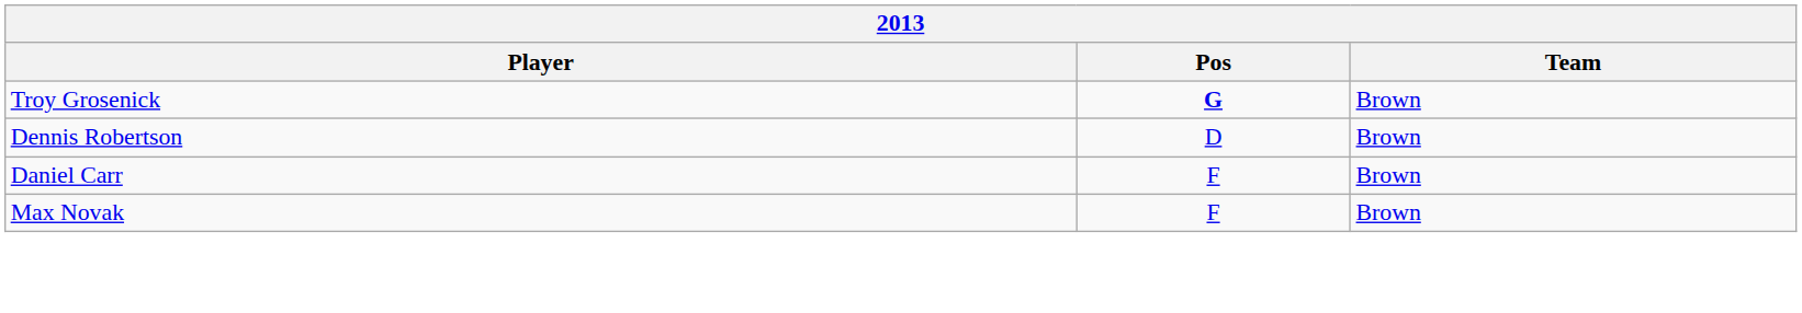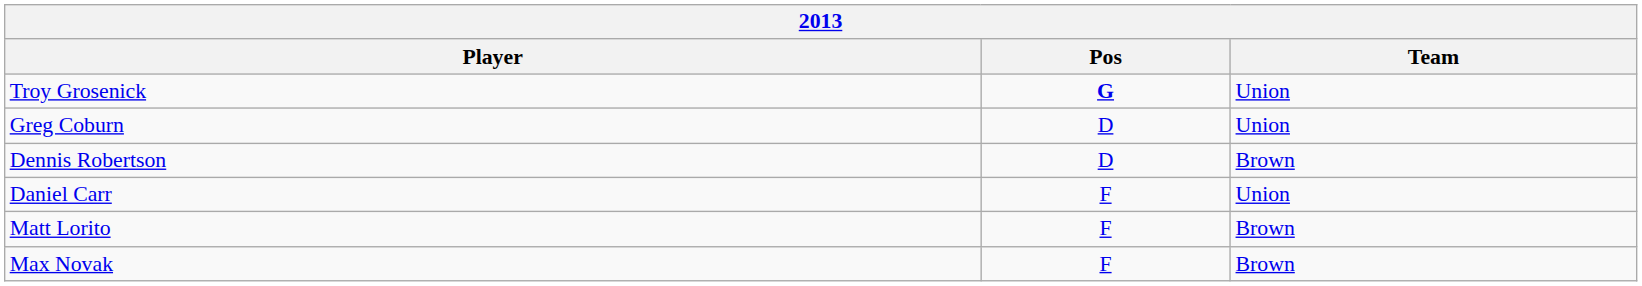 <table class="wikitable" width=95%>
 <tr>
 <th colspan=3><a href='#'>2013</a></th>
 </tr>
 <tr>
 <th>Player</th>
 <th>Pos</th>
 <th>Team</th>
 </tr>
 <tr>
 <td><a href='#'>Troy Grosenick</a></td>
 <td align=center><strong><a href='#'>G</a></strong></td>
-<td><a href='#'>Brown</a></td>
+<td><a href='#'>Union</a></td>
+</tr>
+<tr>
+<td><a href='#'>Greg Coburn</a></td>
+<td align=center><a href='#'>D</a></td>
+<td><a href='#'>Union</a></td>
 </tr>
 <tr>
 <td><a href='#'>Dennis Robertson</a></td>
 <td align=center><a href='#'>D</a></td>
 <td><a href='#'>Brown</a></td>
 </tr>
 <tr>
 <td><a href='#'>Daniel Carr</a></td>
 <td align=center><a href='#'>F</a></td>
+<td><a href='#'>Union</a></td>
+</tr>
+<tr>
+<td><a href='#'>Matt Lorito</a></td>
+<td align=center><a href='#'>F</a></td>
 <td><a href='#'>Brown</a></td>
 </tr>
 <tr>
 <td><a href='#'>Max Novak</a></td>
 <td align=center><a href='#'>F</a></td>
 <td><a href='#'>Brown</a></td>
 </tr>
 </table>
